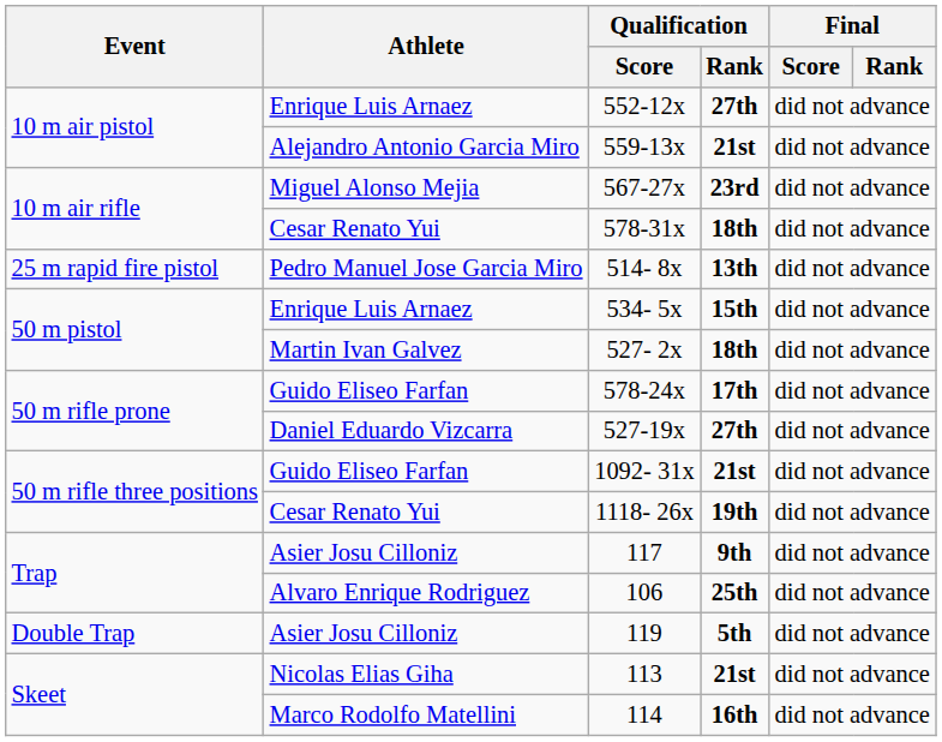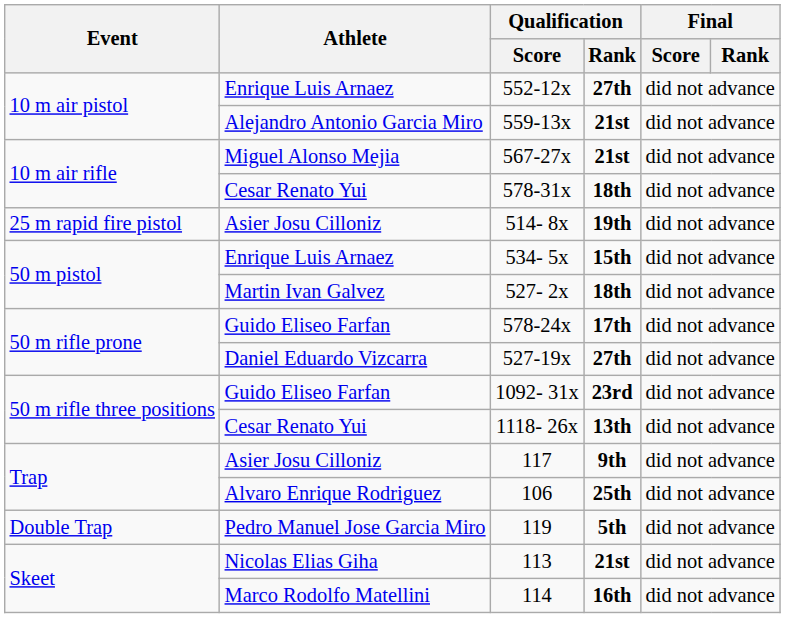 <table class="wikitable" style="font-size:90%">
 <tr>
 <th rowspan="2">Event</th>
 <th rowspan="2">Athlete</th>
 <th colspan="2">Qualification</th>
 <th colspan="2">Final</th>
 </tr>
 <tr>
 <th>Score</th>
 <th>Rank</th>
 <th>Score</th>
 <th>Rank</th>
 </tr>
 <tr>
 <td rowspan=2><a href='#'>10 m air pistol</a></td>
 <td><a href='#'>Enrique Luis Arnaez</a></td>
 <td align=center>552-12x</td>
 <td align=center><strong>27th</strong></td>
 <td align=center colspan=2>did not advance</td>
 </tr>
 <tr>
 <td><a href='#'>Alejandro Antonio Garcia Miro</a></td>
 <td align=center>559-13x</td>
 <td align=center><strong>21st</strong></td>
 <td align=center colspan=2>did not advance</td>
 </tr>
 <tr>
 <td rowspan=2><a href='#'>10 m air rifle</a></td>
 <td><a href='#'>Miguel Alonso Mejia</a></td>
 <td align=center>567-27x</td>
-<td align=center><strong>23rd</strong></td>
+<td align=center><strong>21st</strong></td>
 <td align=center colspan=2>did not advance</td>
 </tr>
 <tr>
 <td><a href='#'>Cesar Renato Yui</a></td>
 <td align=center>578-31x</td>
 <td align=center><strong>18th</strong></td>
 <td align=center colspan=2>did not advance</td>
 </tr>
 <tr>
 <td><a href='#'>25 m rapid fire pistol</a></td>
-<td><a href='#'>Pedro Manuel Jose Garcia Miro</a></td>
+<td><a href='#'>Asier Josu Cilloniz</a></td>
 <td align=center>514- 8x</td>
-<td align=center><strong>13th</strong></td>
+<td align=center><strong>19th</strong></td>
 <td align=center colspan=2>did not advance</td>
 </tr>
 <tr>
 <td rowspan=2><a href='#'>50 m pistol</a></td>
 <td><a href='#'>Enrique Luis Arnaez</a></td>
 <td align=center>534- 5x</td>
 <td align=center><strong>15th</strong></td>
 <td align=center colspan=2>did not advance</td>
 </tr>
 <tr>
 <td><a href='#'>Martin Ivan Galvez</a></td>
 <td align=center>527- 2x</td>
 <td align=center><strong>18th</strong></td>
 <td align=center colspan=2>did not advance</td>
 </tr>
 <tr>
 <td rowspan=2><a href='#'>50 m rifle prone</a></td>
 <td><a href='#'>Guido Eliseo Farfan</a></td>
 <td align=center>578-24x</td>
 <td align=center><strong>17th</strong></td>
 <td align=center colspan=2>did not advance</td>
 </tr>
 <tr>
 <td><a href='#'>Daniel Eduardo Vizcarra</a></td>
 <td align=center>527-19x</td>
 <td align=center><strong>27th</strong></td>
 <td align=center colspan=2>did not advance</td>
 </tr>
 <tr>
 <td rowspan=2><a href='#'>50 m rifle three positions</a></td>
 <td><a href='#'>Guido Eliseo Farfan</a></td>
 <td align=center>1092- 31x</td>
-<td align=center><strong>21st</strong></td>
+<td align=center><strong>23rd</strong></td>
 <td align=center colspan=2>did not advance</td>
 </tr>
 <tr>
 <td><a href='#'>Cesar Renato Yui</a></td>
 <td align=center>1118- 26x</td>
-<td align=center><strong>19th</strong></td>
+<td align=center><strong>13th</strong></td>
 <td align=center colspan=2>did not advance</td>
 </tr>
 <tr>
 <td rowspan=2><a href='#'>Trap</a></td>
 <td><a href='#'>Asier Josu Cilloniz</a></td>
 <td align=center>117</td>
 <td align=center><strong>9th</strong></td>
 <td align=center colspan=2>did not advance</td>
 </tr>
 <tr>
 <td><a href='#'>Alvaro Enrique Rodriguez</a></td>
 <td align=center>106</td>
 <td align=center><strong>25th</strong></td>
 <td align=center colspan=2>did not advance</td>
 </tr>
 <tr>
 <td><a href='#'>Double Trap</a></td>
-<td><a href='#'>Asier Josu Cilloniz</a></td>
+<td><a href='#'>Pedro Manuel Jose Garcia Miro</a></td>
 <td align=center>119</td>
 <td align=center><strong>5th</strong></td>
 <td align=center colspan=2>did not advance</td>
 </tr>
 <tr>
 <td rowspan=2><a href='#'>Skeet</a></td>
 <td><a href='#'>Nicolas Elias Giha</a></td>
 <td align=center>113</td>
 <td align=center><strong>21st</strong></td>
 <td align=center colspan=2>did not advance</td>
 </tr>
 <tr>
 <td><a href='#'>Marco Rodolfo Matellini</a></td>
 <td align=center>114</td>
 <td align=center><strong>16th</strong></td>
 <td align=center colspan=2>did not advance</td>
 </tr>
 </table>
